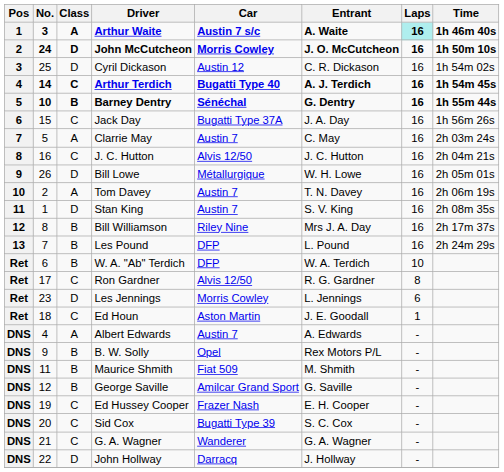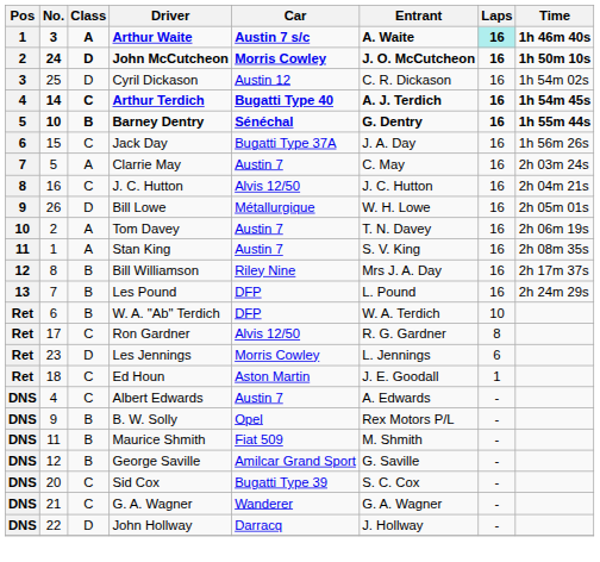 <table class="wikitable" style="font-size: 95%;">
 <tr>
 <th>Pos</th>
 <th>No.</th>
 <th>Class</th>
 <th>Driver</th>
 <th>Car</th>
 <th>Entrant</th>
 <th>Laps</th>
 <th>Time</th>
 </tr>
 <tr style="font-weight:bold">
 <th>1</th>
 <td align="center">3</td>
 <td align="center">A</td>
 <td> <a href='#'>Arthur Waite</a></td>
 <td><a href='#'>Austin 7 s/c</a></td>
 <td>A. Waite</td>
 <td align="center" style="background: paleturquoise;">16</td>
 <td>1h 46m 40s</td>
 </tr>
 <tr style="font-weight:bold">
 <th>2</th>
 <td align="center">24</td>
 <td align="center">D</td>
 <td>John McCutcheon</td>
 <td><a href='#'>Morris Cowley</a></td>
 <td>J. O. McCutcheon</td>
 <td align="center">16</td>
 <td>1h 50m 10s</td>
 </tr>
 <tr>
 <th>3</th>
 <td align="center">25</td>
 <td align="center">D</td>
 <td>Cyril Dickason</td>
 <td><a href='#'>Austin 12</a></td>
 <td>C. R. Dickason</td>
 <td align="center">16</td>
 <td>1h 54m 02s</td>
 </tr>
 <tr style="font-weight:bold">
 <th>4</th>
 <td align="center">14</td>
 <td align="center">C</td>
 <td> <a href='#'>Arthur Terdich</a></td>
 <td><a href='#'>Bugatti Type 40</a></td>
 <td>A. J. Terdich</td>
 <td align="center">16</td>
 <td>1h 54m 45s</td>
 </tr>
 <tr style="font-weight:bold">
 <th>5</th>
 <td align="center">10</td>
 <td align="center">B</td>
 <td>Barney Dentry</td>
 <td><a href='#'>Sénéchal</a></td>
 <td>G. Dentry</td>
 <td align="center">16</td>
 <td>1h 55m 44s</td>
 </tr>
 <tr>
 <th>6</th>
 <td align="center">15</td>
 <td align="center">C</td>
 <td>Jack Day</td>
 <td><a href='#'>Bugatti Type 37A</a></td>
 <td>J. A. Day</td>
 <td align="center">16</td>
 <td>1h 56m 26s</td>
 </tr>
 <tr>
 <th>7</th>
 <td align="center">5</td>
 <td align="center">A</td>
 <td>Clarrie May</td>
 <td><a href='#'>Austin 7</a></td>
 <td>C. May</td>
 <td align="center">16</td>
 <td>2h 03m 24s</td>
 </tr>
 <tr>
 <th>8</th>
 <td align="center">16</td>
 <td align="center">C</td>
 <td>J. C. Hutton</td>
 <td><a href='#'>Alvis 12/50</a></td>
 <td>J. C. Hutton</td>
 <td align="center">16</td>
 <td>2h 04m 21s</td>
 </tr>
 <tr>
 <th>9</th>
 <td align="center">26</td>
 <td align="center">D</td>
 <td>Bill Lowe</td>
 <td><a href='#'>Métallurgique</a></td>
 <td>W. H. Lowe</td>
 <td align="center">16</td>
 <td>2h 05m 01s</td>
 </tr>
 <tr>
 <th>10</th>
 <td align="center">2</td>
 <td align="center">A</td>
 <td>Tom Davey</td>
 <td><a href='#'>Austin 7</a></td>
 <td>T. N. Davey</td>
 <td align="center">16</td>
 <td>2h 06m 19s</td>
 </tr>
 <tr>
 <th>11</th>
 <td align="center">1</td>
-<td align="center">D</td>
+<td align="center">A</td>
 <td>Stan King</td>
 <td><a href='#'>Austin 7</a></td>
 <td>S. V. King</td>
 <td align="center">16</td>
 <td>2h 08m 35s</td>
 </tr>
 <tr>
 <th>12</th>
 <td align="center">8</td>
 <td align="center">B</td>
 <td>Bill Williamson</td>
 <td><a href='#'>Riley Nine</a></td>
 <td>Mrs J. A. Day</td>
 <td align="center">16</td>
 <td>2h 17m 37s</td>
 </tr>
 <tr>
 <th>13</th>
 <td align="center">7</td>
 <td align="center">B</td>
 <td>Les Pound</td>
 <td><a href='#'>DFP</a></td>
 <td>L. Pound</td>
 <td align="center">16</td>
 <td>2h 24m 29s</td>
 </tr>
 <tr>
 <th>Ret</th>
 <td align="center">6</td>
 <td align="center">B</td>
 <td>W. A. "Ab" Terdich</td>
 <td><a href='#'>DFP</a></td>
 <td>W. A. Terdich</td>
 <td align="center">10</td>
 <td></td>
 </tr>
 <tr>
 <th>Ret</th>
 <td align="center">17</td>
 <td align="center">C</td>
 <td>Ron Gardner</td>
 <td><a href='#'>Alvis 12/50</a></td>
 <td>R. G. Gardner</td>
 <td align="center">8</td>
 <td></td>
 </tr>
 <tr>
 <th>Ret</th>
 <td align="center">23</td>
 <td align="center">D</td>
 <td>Les Jennings</td>
 <td><a href='#'>Morris Cowley</a></td>
 <td>L. Jennings</td>
 <td align="center">6</td>
 <td></td>
 </tr>
 <tr>
 <th>Ret</th>
 <td align="center">18</td>
 <td align="center">C</td>
 <td>Ed Houn</td>
 <td><a href='#'>Aston Martin</a></td>
 <td>J. E. Goodall</td>
 <td align="center">1</td>
 <td></td>
 </tr>
 <tr>
 <th>DNS</th>
 <td align="center">4</td>
-<td align="center">A</td>
+<td align="center">C</td>
 <td>Albert Edwards</td>
 <td><a href='#'>Austin 7</a></td>
 <td>A. Edwards</td>
 <td align="center">-</td>
 <td></td>
 </tr>
 <tr>
 <th>DNS</th>
 <td align="center">9</td>
 <td align="center">B</td>
 <td>B. W. Solly</td>
 <td><a href='#'>Opel</a></td>
 <td>Rex Motors P/L</td>
 <td align="center">-</td>
 <td></td>
 </tr>
 <tr>
 <th>DNS</th>
 <td align="center">11</td>
 <td align="center">B</td>
 <td>Maurice Shmith</td>
 <td><a href='#'>Fiat 509</a></td>
 <td>M. Shmith</td>
 <td align="center">-</td>
 <td></td>
 </tr>
 <tr>
 <th>DNS</th>
 <td align="center">12</td>
 <td align="center">B</td>
 <td>George Saville</td>
 <td><a href='#'>Amilcar Grand Sport</a></td>
 <td>G. Saville</td>
 <td align="center">-</td>
 <td></td>
 </tr>
 <tr>
 <th>DNS</th>
-<td align="center">19</td>
-<td align="center">C</td>
-<td>Ed Hussey Cooper</td>
-<td><a href='#'>Frazer Nash</a></td>
-<td>E. H. Cooper</td>
-<td align="center">-</td>
-<td></td>
-</tr>
-<tr>
-<th>DNS</th>
 <td align="center">20</td>
 <td align="center">C</td>
 <td>Sid Cox</td>
 <td><a href='#'>Bugatti Type 39</a></td>
 <td>S. C. Cox</td>
 <td align="center">-</td>
 <td></td>
 </tr>
 <tr>
 <th>DNS</th>
 <td align="center">21</td>
 <td align="center">C</td>
 <td>G. A. Wagner</td>
 <td><a href='#'>Wanderer</a></td>
 <td>G. A. Wagner</td>
 <td align="center">-</td>
 <td></td>
 </tr>
 <tr>
 <th>DNS</th>
 <td align="center">22</td>
 <td align="center">D</td>
 <td>John Hollway</td>
 <td><a href='#'>Darracq</a></td>
 <td>J. Hollway</td>
 <td align="center">-</td>
 <td></td>
 </tr>
 <tr>
 </tr>
 </table>
